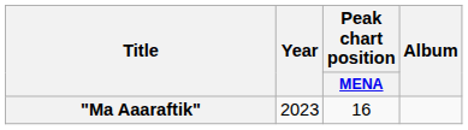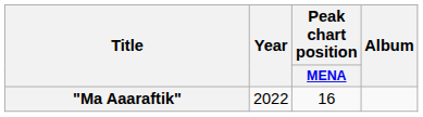 <table class="wikitable plainrowheaders" style="text-align:center;">
 <tr>
 <th scope="col" rowspan="2" style="width:15em;">Title</th>
 <th scope="col" rowspan="2" style="width:1em;">Year</th>
 <th>Peak chart position</th>
 <th scope="col" rowspan="2">Album</th>
 </tr>
 <tr>
 <th scope="col" style="width:3em;font-size:85%;"><a href='#'>MENA</a><br></th>
 </tr>
 <tr>
 <th scope="row">"Ma Aaaraftik"</th>
-<td>2023</td>
+<td>2022</td>
 <td>16</td>
 <td></td>
 </tr>
 </table>
